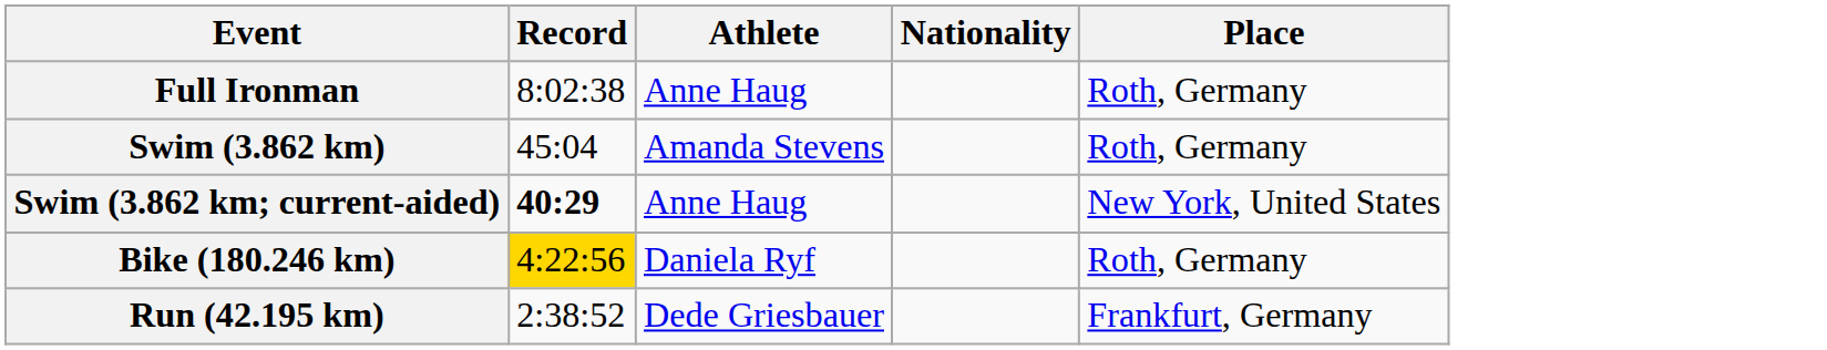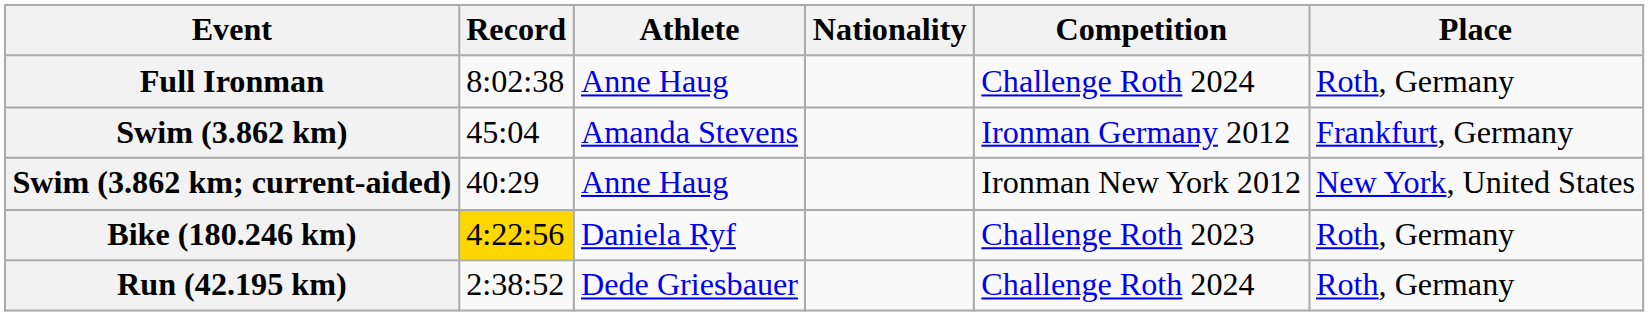 <table class="wikitable plainrowheaders">
 <tr>
 <th scope="col">Event</th>
 <th scope="col">Record</th>
 <th scope="col">Athlete</th>
 <th scope="col">Nationality</th>
+<th scope="col">Competition</th>
 <th scope="col">Place</th>
 </tr>
 <tr>
 <th scope="row">Full Ironman</th>
 <td>8:02:38</td>
 <td><a href='#'>Anne Haug</a></td>
 <td></td>
+<td><a href='#'>Challenge Roth</a> 2024</td>
 <td><a href='#'>Roth</a>, Germany</td>
 </tr>
 <tr>
 <th scope="row">Swim (3.862 km)</th>
 <td>45:04</td>
 <td><a href='#'>Amanda Stevens</a></td>
 <td></td>
-<td><a href='#'>Roth</a>, Germany</td>
+<td><a href='#'>Ironman Germany</a> 2012</td>
+<td><a href='#'>Frankfurt</a>, Germany</td>
 </tr>
 <tr>
 <th scope="row">Swim (3.862 km; current-aided)</th>
-<td><strong>40:29</strong></td>
+<td>40:29</td>
 <td><a href='#'>Anne Haug</a></td>
 <td></td>
+<td>Ironman New York 2012</td>
 <td><a href='#'>New York</a>, United States</td>
 </tr>
 <tr>
 <th scope="row">Bike (180.246 km)</th>
 <td style="background: gold;">4:22:56</td>
 <td><a href='#'>Daniela Ryf</a></td>
 <td></td>
+<td><a href='#'>Challenge Roth</a> 2023</td>
 <td><a href='#'>Roth</a>, Germany</td>
 </tr>
 <tr>
 <th scope="row">Run (42.195 km)</th>
 <td>2:38:52</td>
 <td><a href='#'>Dede Griesbauer</a></td>
 <td></td>
-<td><a href='#'>Frankfurt</a>, Germany</td>
+<td><a href='#'>Challenge Roth</a> 2024</td>
+<td><a href='#'>Roth</a>, Germany</td>
 </tr>
 </table>
